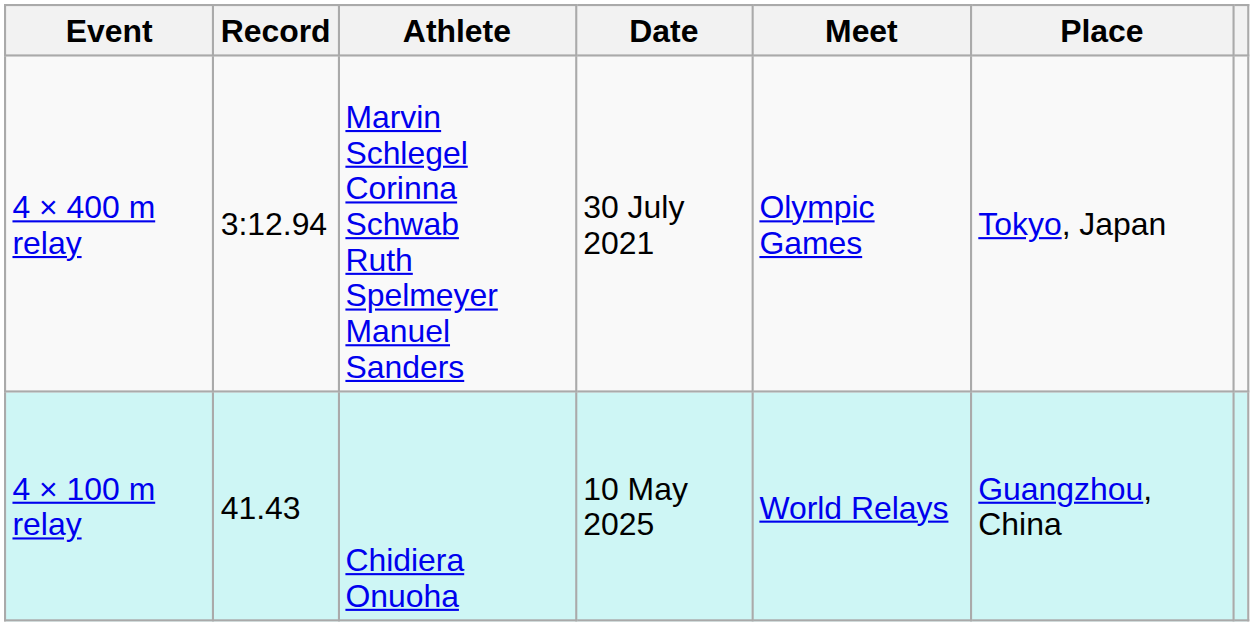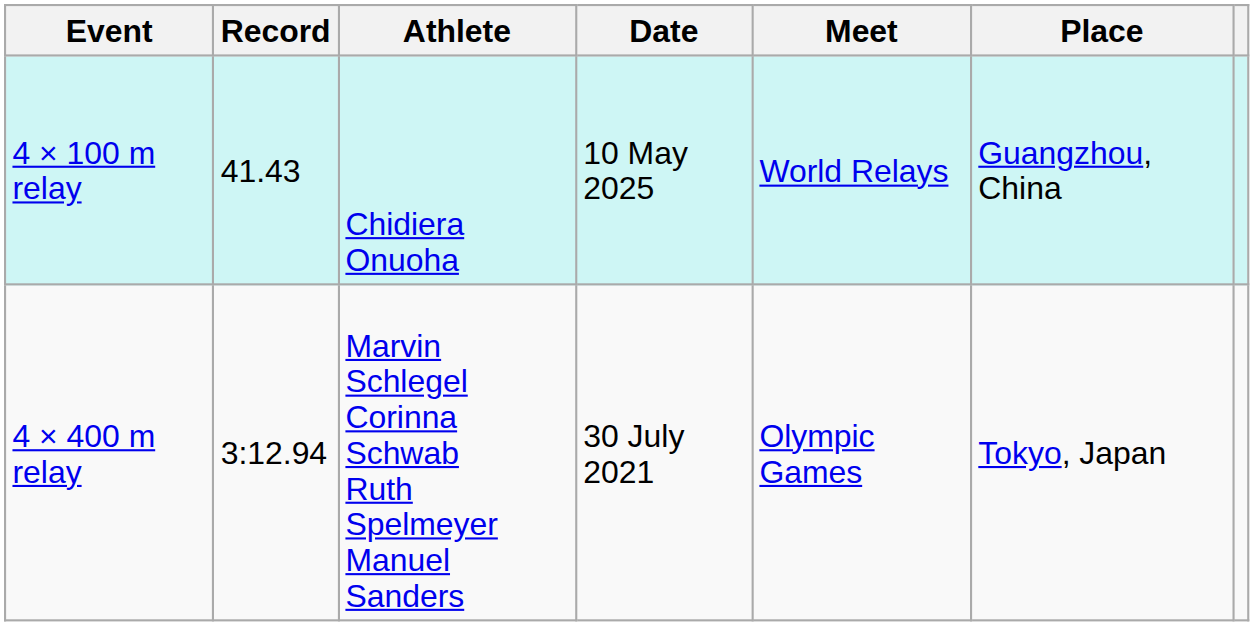 <table class="wikitable" style="font-size: 95%; width: 95%;">
 <tr>
 <th>Event</th>
 <th>Record</th>
 <th>Athlete</th>
 <th>Date</th>
 <th>Meet</th>
 <th>Place</th>
 <th></th>
 </tr>
+<tr style="background:#CEF6F5;">
+<td><a href='#'>4 × 100 m relay</a></td>
+<td>41.43</td>
+<td><br><br><br><br><a href='#'>Chidiera Onuoha</a></td>
+<td>10 May 2025</td>
+<td><a href='#'>World Relays</a></td>
+<td><a href='#'>Guangzhou</a>, China</td>
+<td></td>
+</tr>
 <tr>
 <td><a href='#'>4 × 400 m relay</a></td>
 <td>3:12.94</td>
 <td><br><a href='#'>Marvin Schlegel</a><br><a href='#'>Corinna Schwab</a><br><a href='#'>Ruth Spelmeyer</a><br><a href='#'>Manuel Sanders</a></td>
 <td>30 July 2021</td>
 <td><a href='#'>Olympic Games</a></td>
 <td><a href='#'>Tokyo</a>, Japan</td>
 <td></td>
 </tr>
-<tr style="background:#CEF6F5;">
-<td><a href='#'>4 × 100 m relay</a></td>
-<td>41.43</td>
-<td><br><br><br><br><a href='#'>Chidiera Onuoha</a></td>
-<td>10 May 2025</td>
-<td><a href='#'>World Relays</a></td>
-<td><a href='#'>Guangzhou</a>, China</td>
-<td></td>
-</tr>
 </table>
